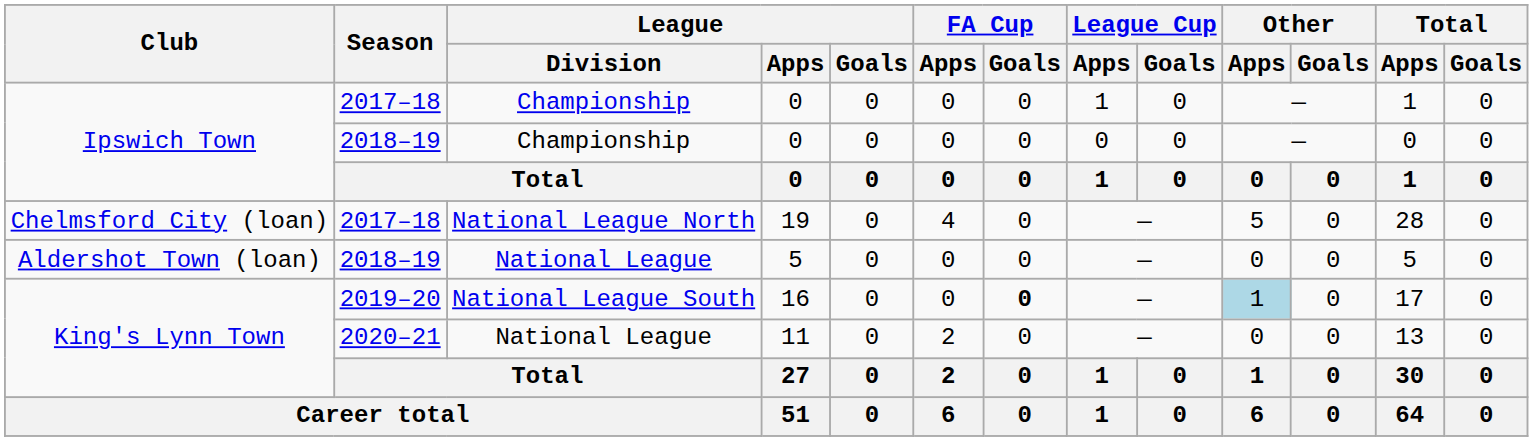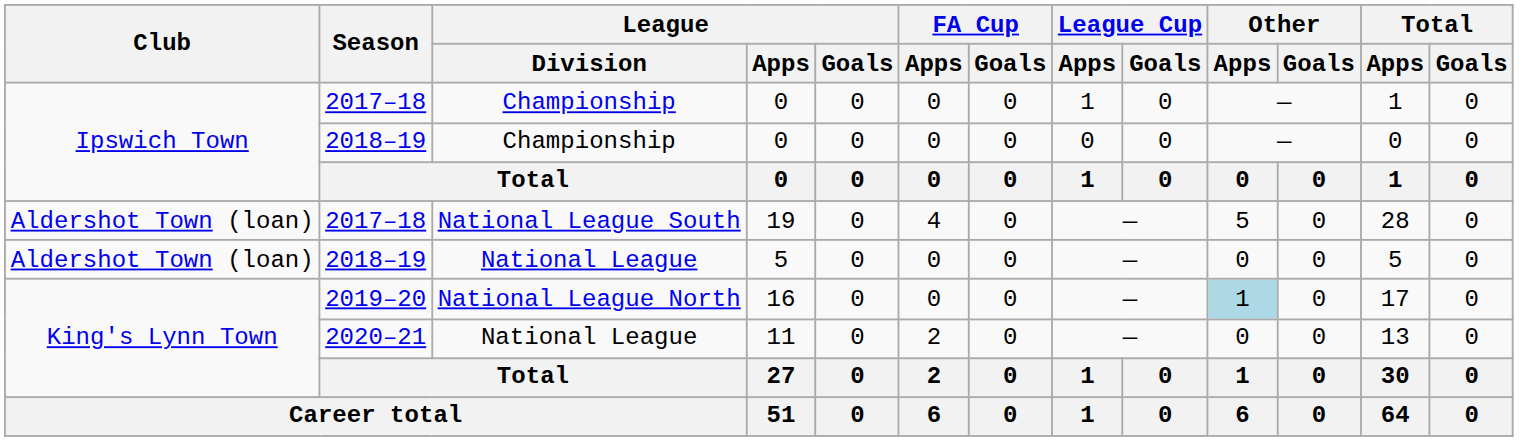 <table class="wikitable" style="text-align:center">
 <tr>
 <th rowspan="2">Club</th>
 <th rowspan="2">Season</th>
 <th colspan="3">League</th>
 <th colspan="2"><a href='#'>FA Cup</a></th>
 <th colspan="2"><a href='#'>League Cup</a></th>
 <th colspan="2">Other</th>
 <th colspan="2">Total</th>
 </tr>
 <tr>
 <th>Division</th>
 <th>Apps</th>
 <th>Goals</th>
 <th>Apps</th>
 <th>Goals</th>
 <th>Apps</th>
 <th>Goals</th>
 <th>Apps</th>
 <th>Goals</th>
 <th>Apps</th>
 <th>Goals</th>
 </tr>
 <tr>
 <td rowspan="3"><a href='#'>Ipswich Town</a></td>
 <td><a href='#'>2017–18</a></td>
 <td><a href='#'>Championship</a></td>
 <td>0</td>
 <td>0</td>
 <td>0</td>
 <td>0</td>
 <td>1</td>
 <td>0</td>
 <td colspan="2">—</td>
 <td>1</td>
 <td>0</td>
 </tr>
 <tr>
 <td><a href='#'>2018–19</a></td>
 <td>Championship</td>
 <td>0</td>
 <td>0</td>
 <td>0</td>
 <td>0</td>
 <td>0</td>
 <td>0</td>
 <td colspan="2">—</td>
 <td>0</td>
 <td>0</td>
 </tr>
 <tr>
 <th colspan="2">Total</th>
 <th>0</th>
 <th>0</th>
 <th>0</th>
 <th>0</th>
 <th>1</th>
 <th>0</th>
 <th>0</th>
 <th>0</th>
 <th>1</th>
 <th>0</th>
 </tr>
 <tr>
-<td><a href='#'>Chelmsford City</a> (loan)</td>
+<td><a href='#'>Aldershot Town</a> (loan)</td>
 <td><a href='#'>2017–18</a></td>
-<td><a href='#'>National League North</a></td>
+<td><a href='#'>National League South</a></td>
 <td>19</td>
 <td>0</td>
 <td>4</td>
 <td>0</td>
 <td colspan="2">—</td>
 <td>5</td>
 <td>0</td>
 <td>28</td>
 <td>0</td>
 </tr>
 <tr>
 <td><a href='#'>Aldershot Town</a> (loan)</td>
 <td><a href='#'>2018–19</a></td>
 <td><a href='#'>National League</a></td>
 <td>5</td>
 <td>0</td>
 <td>0</td>
 <td>0</td>
 <td colspan="2">—</td>
 <td>0</td>
 <td>0</td>
 <td>5</td>
 <td>0</td>
 </tr>
 <tr>
 <td rowspan="3"><a href='#'>King's Lynn Town</a></td>
 <td><a href='#'>2019–20</a></td>
-<td><a href='#'>National League South</a></td>
+<td><a href='#'>National League North</a></td>
 <td>16</td>
 <td>0</td>
 <td>0</td>
-<td><strong>0</strong></td>
+<td>0</td>
 <td colspan="2">—</td>
 <td style="background: lightblue;">1</td>
 <td>0</td>
 <td>17</td>
 <td>0</td>
 </tr>
 <tr>
 <td><a href='#'>2020–21</a></td>
 <td>National League</td>
 <td>11</td>
 <td>0</td>
 <td>2</td>
 <td>0</td>
 <td colspan="2">—</td>
 <td>0</td>
 <td>0</td>
 <td>13</td>
 <td>0</td>
 </tr>
 <tr>
 <th colspan="2">Total</th>
 <th>27</th>
 <th>0</th>
 <th>2</th>
 <th>0</th>
 <th>1</th>
 <th>0</th>
 <th>1</th>
 <th>0</th>
 <th>30</th>
 <th>0</th>
 </tr>
 <tr>
 <th colspan="3">Career total</th>
 <th>51</th>
 <th>0</th>
 <th>6</th>
 <th>0</th>
 <th>1</th>
 <th>0</th>
 <th>6</th>
 <th>0</th>
 <th>64</th>
 <th>0</th>
 </tr>
 </table>
